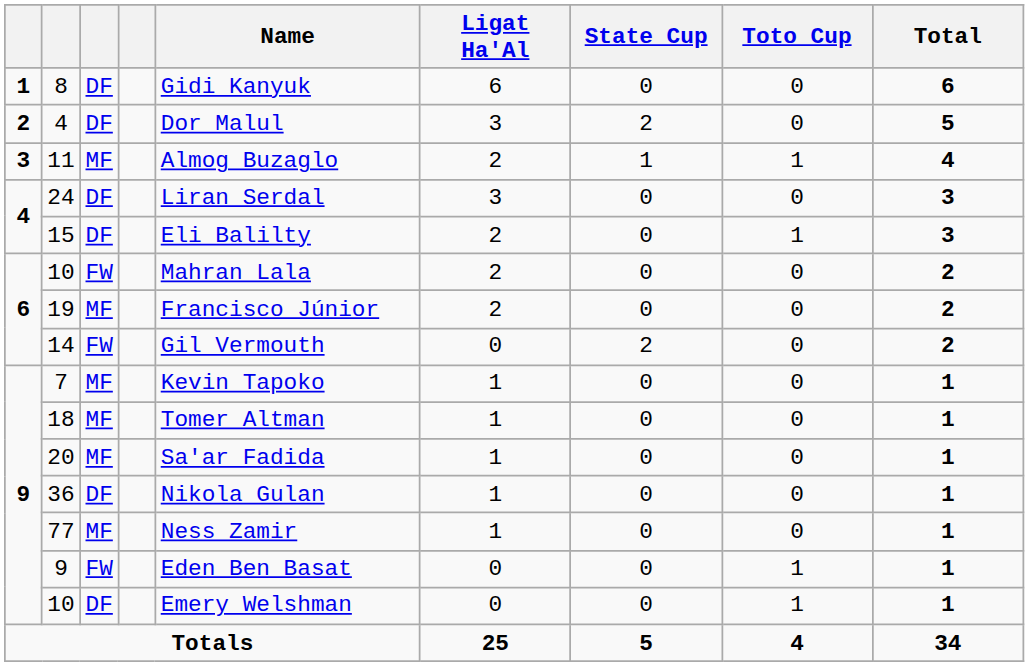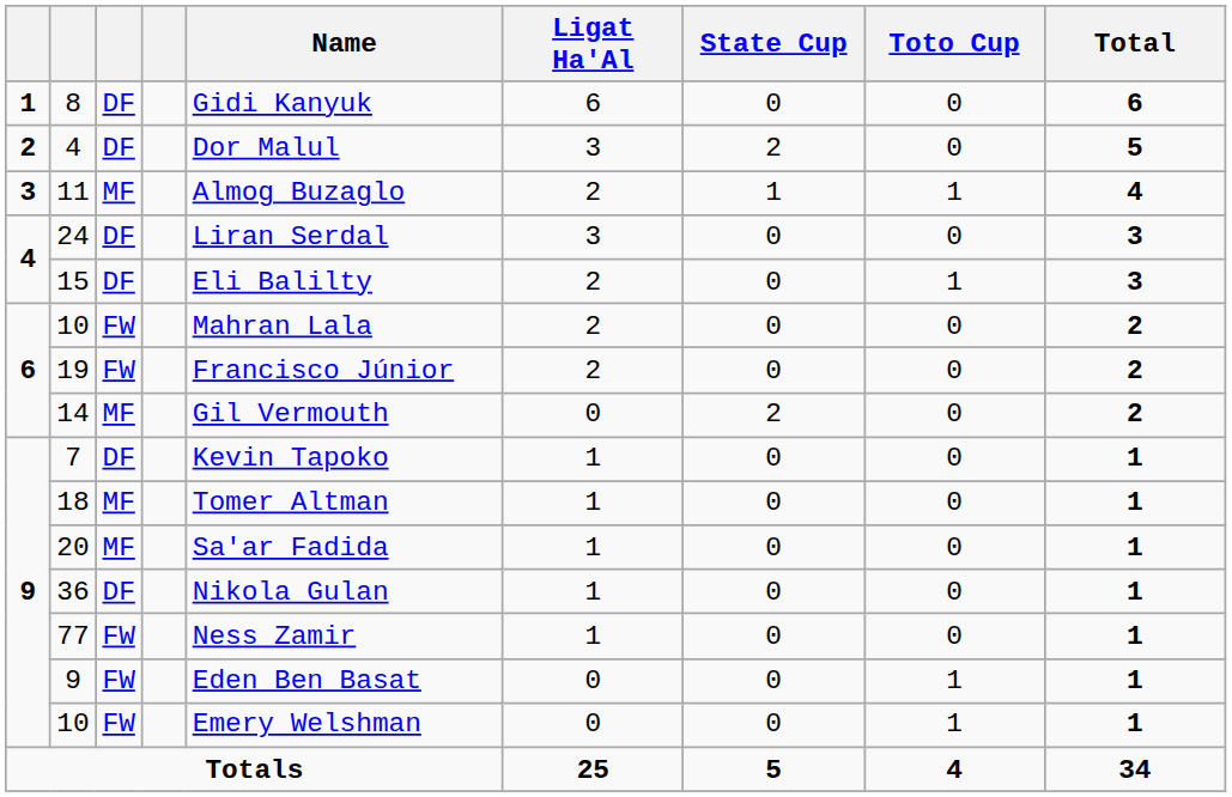 <table class="wikitable" style="text-align:center">
 <tr>
 <th width=15></th>
 <th width=15></th>
 <th width=15></th>
 <th width=15></th>
 <th width=145>Name</th>
 <th width=80><a href='#'>Ligat Ha'Al</a></th>
 <th width=80><a href='#'>State Cup</a></th>
 <th width=80><a href='#'>Toto Cup</a></th>
 <th width=80>Total</th>
 </tr>
 <tr>
 <td><strong>1</strong></td>
 <td>8</td>
 <td><a href='#'>DF</a></td>
 <td></td>
 <td align=left><a href='#'>Gidi Kanyuk</a></td>
 <td>6</td>
 <td>0</td>
 <td>0</td>
 <td><strong>6</strong></td>
 </tr>
 <tr>
 <td><strong>2</strong></td>
 <td>4</td>
 <td><a href='#'>DF</a></td>
 <td></td>
 <td align=left><a href='#'>Dor Malul</a></td>
 <td>3</td>
 <td>2</td>
 <td>0</td>
 <td><strong>5</strong></td>
 </tr>
 <tr>
 <td><strong>3</strong></td>
 <td>11</td>
 <td><a href='#'>MF</a></td>
 <td></td>
 <td align=left><a href='#'>Almog Buzaglo</a></td>
 <td>2</td>
 <td>1</td>
 <td>1</td>
 <td><strong>4</strong></td>
 </tr>
 <tr>
 <td rowspan=2><strong>4</strong></td>
 <td>24</td>
 <td><a href='#'>DF</a></td>
 <td></td>
 <td align=left><a href='#'>Liran Serdal</a></td>
 <td>3</td>
 <td>0</td>
 <td>0</td>
 <td><strong>3</strong></td>
 </tr>
 <tr>
 <td>15</td>
 <td><a href='#'>DF</a></td>
 <td></td>
 <td align=left><a href='#'>Eli Balilty</a></td>
 <td>2</td>
 <td>0</td>
 <td>1</td>
 <td><strong>3</strong></td>
 </tr>
 <tr>
 <td rowspan=3><strong>6</strong></td>
 <td>10</td>
 <td><a href='#'>FW</a></td>
 <td></td>
 <td align=left><a href='#'>Mahran Lala</a></td>
 <td>2</td>
 <td>0</td>
 <td>0</td>
 <td><strong>2</strong></td>
 </tr>
 <tr>
 <td>19</td>
-<td><a href='#'>MF</a></td>
+<td><a href='#'>FW</a></td>
 <td></td>
 <td align=left><a href='#'>Francisco Júnior</a></td>
 <td>2</td>
 <td>0</td>
 <td>0</td>
 <td><strong>2</strong></td>
 </tr>
 <tr>
 <td>14</td>
-<td><a href='#'>FW</a></td>
+<td><a href='#'>MF</a></td>
 <td></td>
 <td align=left><a href='#'>Gil Vermouth</a></td>
 <td>0</td>
 <td>2</td>
 <td>0</td>
 <td><strong>2</strong></td>
 </tr>
 <tr>
 <td rowspan=7><strong>9</strong></td>
 <td>7</td>
-<td><a href='#'>MF</a></td>
+<td><a href='#'>DF</a></td>
 <td></td>
 <td align=left><a href='#'>Kevin Tapoko</a></td>
 <td>1</td>
 <td>0</td>
 <td>0</td>
 <td><strong>1</strong></td>
 </tr>
 <tr>
 <td>18</td>
 <td><a href='#'>MF</a></td>
 <td></td>
 <td align=left><a href='#'>Tomer Altman</a></td>
 <td>1</td>
 <td>0</td>
 <td>0</td>
 <td><strong>1</strong></td>
 </tr>
 <tr>
 <td>20</td>
 <td><a href='#'>MF</a></td>
 <td></td>
 <td align=left><a href='#'>Sa'ar Fadida</a></td>
 <td>1</td>
 <td>0</td>
 <td>0</td>
 <td><strong>1</strong></td>
 </tr>
 <tr>
 <td>36</td>
 <td><a href='#'>DF</a></td>
 <td></td>
 <td align=left><a href='#'>Nikola Gulan</a></td>
 <td>1</td>
 <td>0</td>
 <td>0</td>
 <td><strong>1</strong></td>
 </tr>
 <tr>
 <td>77</td>
-<td><a href='#'>MF</a></td>
+<td><a href='#'>FW</a></td>
 <td></td>
 <td align=left><a href='#'>Ness Zamir</a></td>
 <td>1</td>
 <td>0</td>
 <td>0</td>
 <td><strong>1</strong></td>
 </tr>
 <tr>
 <td>9</td>
 <td><a href='#'>FW</a></td>
 <td></td>
 <td align=left><a href='#'>Eden Ben Basat</a></td>
 <td>0</td>
 <td>0</td>
 <td>1</td>
 <td><strong>1</strong></td>
 </tr>
 <tr>
 <td>10</td>
-<td><a href='#'>DF</a></td>
+<td><a href='#'>FW</a></td>
 <td></td>
 <td align=left><a href='#'>Emery Welshman</a></td>
 <td>0</td>
 <td>0</td>
 <td>1</td>
 <td><strong>1</strong></td>
 </tr>
 <tr>
 <td colspan=5><strong>Totals</strong></td>
 <td><strong>25</strong></td>
 <td><strong>5</strong></td>
 <td><strong>4</strong></td>
 <td><strong>34</strong></td>
 </tr>
 </table>
